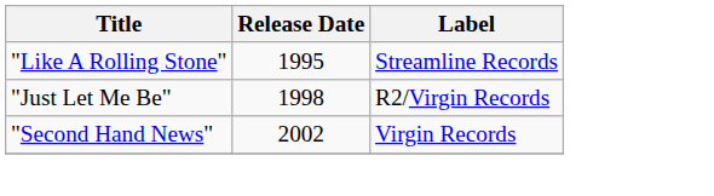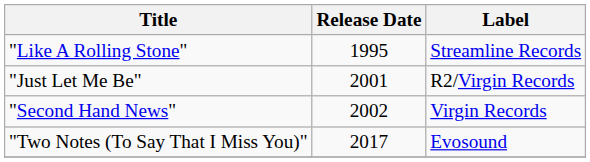 <table class="wikitable">
 <tr>
 <th>Title</th>
 <th>Release Date</th>
 <th>Label</th>
 </tr>
 <tr>
 <td>"<a href='#'>Like A Rolling Stone</a>"</td>
 <td align="center">1995</td>
 <td><a href='#'>Streamline Records</a></td>
 </tr>
 <tr>
 <td>"Just Let Me Be"</td>
-<td align="center">1998</td>
+<td align="center">2001</td>
 <td>R2/<a href='#'>Virgin Records</a></td>
 </tr>
 <tr>
 <td>"<a href='#'>Second Hand News</a>"</td>
 <td align="center">2002</td>
 <td><a href='#'>Virgin Records</a></td>
 </tr>
 <tr>
+<td>"Two Notes (To Say That I Miss You)"</td>
+<td align="center">2017</td>
+<td><a href='#'>Evosound</a></td>
+</tr>
+<tr>
 </tr>
 </table>
